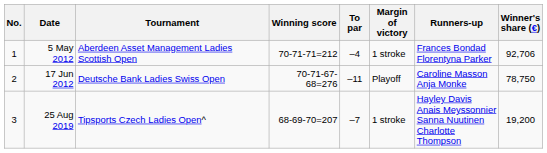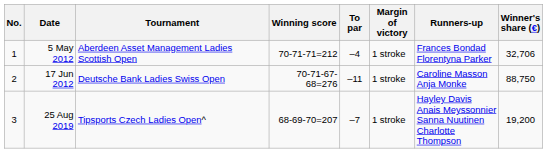 <table class="wikitable" style="font-size:95%;">
 <tr>
 <th>No.</th>
 <th>Date</th>
 <th>Tournament</th>
 <th>Winning score</th>
 <th>To par</th>
 <th>Margin of<br>victory</th>
 <th>Runners-up</th>
 <th>Winner's<br>share (<a href='#'>€</a>)</th>
 </tr>
 <tr>
 <td align=center>1</td>
 <td align=right>5 May <a href='#'>2012</a></td>
 <td><a href='#'>Aberdeen Asset Management Ladies Scottish Open</a></td>
 <td align=right>70-71-71=212</td>
 <td align=center>–4</td>
 <td>1 stroke</td>
 <td> <a href='#'>Frances Bondad</a><br> <a href='#'>Florentyna Parker</a></td>
-<td align=center>92,706</td>
+<td align=center>32,706</td>
 </tr>
 <tr>
 <td align=center>2</td>
 <td align=right>17 Jun <a href='#'>2012</a></td>
 <td><a href='#'>Deutsche Bank Ladies Swiss Open</a></td>
 <td align=right>70-71-67-68=276</td>
 <td align=center>–11</td>
-<td>Playoff</td>
+<td>1 stroke</td>
 <td> <a href='#'>Caroline Masson</a><br> <a href='#'>Anja Monke</a></td>
-<td align=center>78,750</td>
+<td align=center>88,750</td>
 </tr>
 <tr>
 <td align=center>3</td>
 <td align=right>25 Aug <a href='#'>2019</a></td>
 <td><a href='#'>Tipsports Czech Ladies Open</a>^</td>
 <td align=right>68-69-70=207</td>
 <td align=center>–7</td>
 <td>1 stroke</td>
 <td> <a href='#'>Hayley Davis</a><br> <a href='#'>Anais Meyssonnier</a><br> <a href='#'>Sanna Nuutinen</a><br> <a href='#'>Charlotte Thompson</a></td>
 <td align=center>19,200</td>
 </tr>
 </table>
